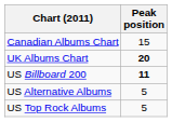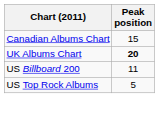 <table class="wikitable sortable">
 <tr>
 <th>Chart (2011)</th>
 <th>Peak<br>position</th>
 </tr>
 <tr>
 <td><a href='#'>Canadian Albums Chart</a></td>
 <td style="text-align:center;">15</td>
 </tr>
 <tr>
 <td><a href='#'>UK Albums Chart</a></td>
 <td style="text-align:center;"><strong>20</strong></td>
 </tr>
 <tr>
 <td>US <a href='#'><em>Billboard</em> 200</a></td>
-<td align="center"><strong>11</strong></td>
-</tr>
-<tr>
-<td>US <a href='#'>Alternative Albums</a></td>
-<td align="center">5</td>
+<td align="center">11</td>
 </tr>
 <tr>
 <td>US <a href='#'>Top Rock Albums</a></td>
 <td align="center">5</td>
 </tr>
 </table>
